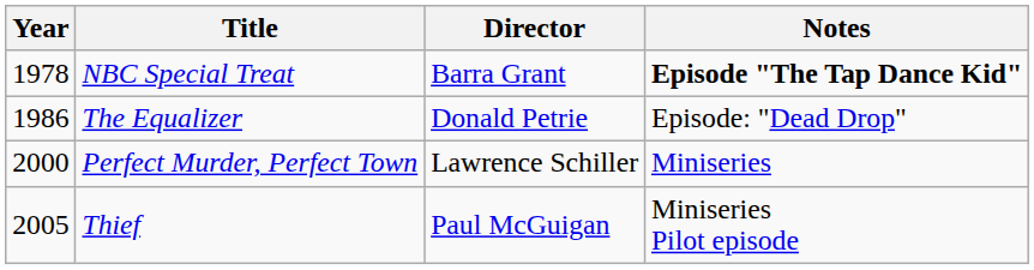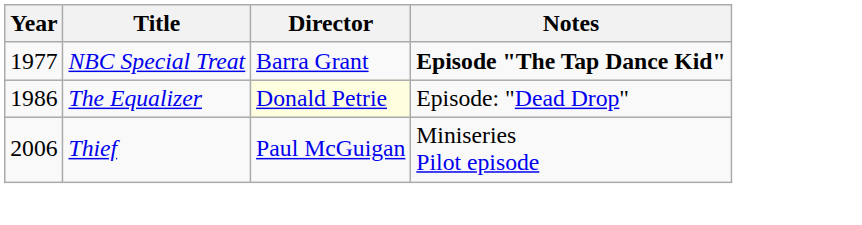 <table class="wikitable">
 <tr>
 <th>Year</th>
 <th>Title</th>
 <th>Director</th>
 <th>Notes</th>
 </tr>
 <tr>
-<td>1978</td>
+<td>1977</td>
 <td><em><a href='#'>NBC Special Treat</a></em></td>
 <td><a href='#'>Barra Grant</a></td>
 <td><strong>Episode "The Tap Dance Kid"</strong></td>
 </tr>
 <tr>
 <td>1986</td>
 <td><em><a href='#'>The Equalizer</a></em></td>
-<td><a href='#'>Donald Petrie</a></td>
+<td style="background: lightyellow;"><a href='#'>Donald Petrie</a></td>
 <td>Episode: "<a href='#'>Dead Drop</a>"</td>
 </tr>
 <tr>
-<td>2000</td>
-<td><em><a href='#'>Perfect Murder, Perfect Town</a></em></td>
-<td>Lawrence Schiller</td>
-<td><a href='#'>Miniseries</a></td>
-</tr>
-<tr>
-<td>2005</td>
+<td>2006</td>
 <td><em><a href='#'>Thief</a></em></td>
 <td><a href='#'>Paul McGuigan</a></td>
 <td>Miniseries<br><a href='#'>Pilot episode</a></td>
 </tr>
 </table>
